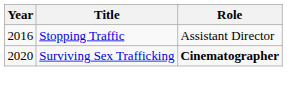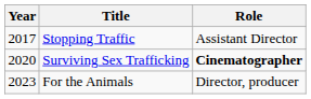 <table class="wikitable">
 <tr>
 <th>Year</th>
 <th>Title</th>
 <th>Role</th>
 </tr>
 <tr>
-<td>2016</td>
+<td>2017</td>
 <td><a href='#'>Stopping Traffic</a></td>
 <td>Assistant Director</td>
 </tr>
 <tr>
 <td>2020</td>
 <td><a href='#'>Surviving Sex Trafficking</a></td>
 <td><strong>Cinematographer</strong></td>
 </tr>
+<tr>
+<td>2023</td>
+<td>For the Animals</td>
+<td>Director, producer</td>
+</tr>
 </table>
